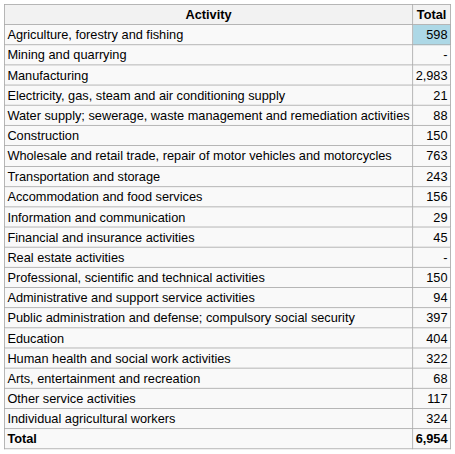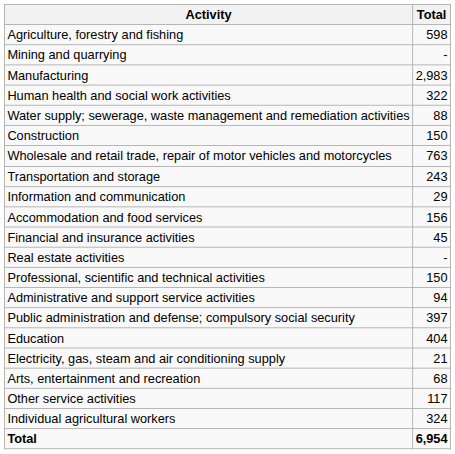 <table class="wikitable sortable" style="font-size:95%;">
 <tr>
 <th>Activity</th>
 <th>Total</th>
 </tr>
 <tr>
 <td>Agriculture, forestry and fishing</td>
-<td align="right" style="background: lightblue;">598</td>
+<td align="right">598</td>
 </tr>
 <tr>
 <td>Mining and quarrying</td>
 <td align="right">-</td>
 </tr>
 <tr>
 <td>Manufacturing</td>
 <td align="right">2,983</td>
 </tr>
 <tr>
-<td>Electricity, gas, steam and air conditioning supply</td>
-<td align="right">21</td>
+<td>Human health and social work activities</td>
+<td align="right">322</td>
 </tr>
 <tr>
 <td>Water supply; sewerage, waste management and remediation activities</td>
 <td align="right">88</td>
 </tr>
 <tr>
 <td>Construction</td>
 <td align="right">150</td>
 </tr>
 <tr>
 <td>Wholesale and retail trade, repair of motor vehicles and motorcycles</td>
 <td align="right">763</td>
 </tr>
 <tr>
 <td>Transportation and storage</td>
 <td align="right">243</td>
 </tr>
 <tr>
+<td>Information and communication</td>
+<td align="right">29</td>
+</tr>
+<tr>
 <td>Accommodation and food services</td>
 <td align="right">156</td>
-</tr>
-<tr>
-<td>Information and communication</td>
-<td align="right">29</td>
 </tr>
 <tr>
 <td>Financial and insurance activities</td>
 <td align="right">45</td>
 </tr>
 <tr>
 <td>Real estate activities</td>
 <td align="right">-</td>
 </tr>
 <tr>
 <td>Professional, scientific and technical activities</td>
 <td align="right">150</td>
 </tr>
 <tr>
 <td>Administrative and support service activities</td>
 <td align="right">94</td>
 </tr>
 <tr>
 <td>Public administration and defense; compulsory social security</td>
 <td align="right">397</td>
 </tr>
 <tr>
 <td>Education</td>
 <td align="right">404</td>
 </tr>
 <tr>
-<td>Human health and social work activities</td>
-<td align="right">322</td>
+<td>Electricity, gas, steam and air conditioning supply</td>
+<td align="right">21</td>
 </tr>
 <tr>
 <td>Arts, entertainment and recreation</td>
 <td align="right">68</td>
 </tr>
 <tr>
 <td>Other service activities</td>
 <td align="right">117</td>
 </tr>
 <tr>
 <td>Individual agricultural workers</td>
 <td align="right">324</td>
 </tr>
 <tr class="sortbottom">
 <td><strong>Total</strong></td>
 <td align="right"><strong>6,954</strong></td>
 </tr>
 </table>
